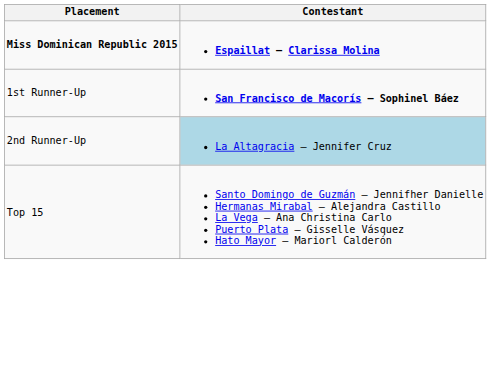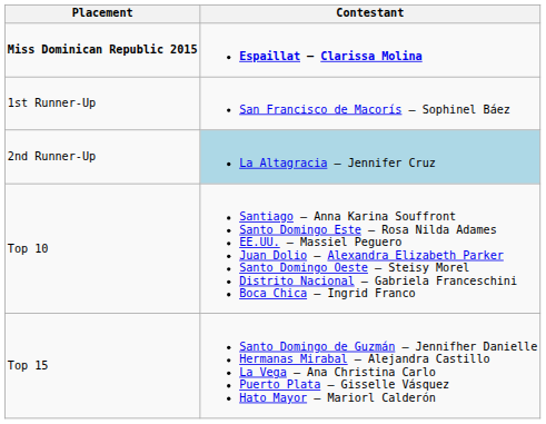 <table class="wikitable sortable" style="font-size: 95%;">
 <tr>
 <th>Placement</th>
 <th>Contestant</th>
 </tr>
 <tr>
 <td><strong>Miss Dominican Republic 2015</strong></td>
 <td><br><ul><li><strong><a href='#'>Espaillat</a> – <a href='#'>Clarissa Molina</a></strong></li></ul></td>
 </tr>
 <tr>
 <td>1st Runner-Up</td>
-<td><strong><br><ul><li><a href='#'>San Francisco de Macorís</a> –  Sophinel Báez</li></ul></strong></td>
+<td><br><ul><li><a href='#'>San Francisco de Macorís</a> –  Sophinel Báez</li></ul></td>
 </tr>
 <tr>
 <td>2nd Runner-Up</td>
 <td style="background: lightblue;"><br><ul><li><a href='#'>La Altagracia</a> – Jennifer Cruz</li></ul></td>
 </tr>
 <tr>
+<td>Top 10</td>
+<td><br><ul><li><a href='#'>Santiago</a> – Anna Karina Souffront</li><li><a href='#'>Santo Domingo Este</a> – Rosa Nilda Adames</li><li><a href='#'>EE.UU.</a> – Massiel Peguero</li><li><a href='#'>Juan Dolio</a> – <a href='#'>Alexandra Elizabeth Parker</a></li><li><a href='#'>Santo Domingo Oeste</a> – Steisy Morel</li><li><a href='#'>Distrito Nacional</a> – Gabriela Franceschini</li><li><a href='#'>Boca Chica</a> – Ingrid Franco</li></ul></td>
+</tr>
+<tr>
 <td>Top 15</td>
 <td><br><ul><li><a href='#'>Santo Domingo de Guzmán</a> – Jennifher Danielle</li><li><a href='#'>Hermanas Mirabal</a> – Alejandra Castillo</li><li><a href='#'>La Vega</a> – Ana Christina Carlo</li><li><a href='#'>Puerto Plata</a> – Gisselle Vásquez</li><li><a href='#'>Hato Mayor</a> – Mariorl Calderón</li></ul></td>
 </tr>
 </table>
